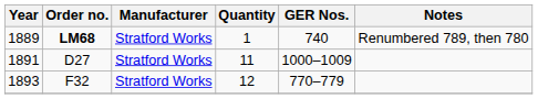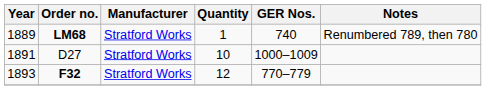 <table class=wikitable style=text-align:center>
 <tr>
 <th>Year</th>
 <th>Order no.</th>
 <th>Manufacturer</th>
 <th>Quantity</th>
 <th>GER Nos.</th>
 <th>Notes</th>
 </tr>
 <tr>
 <td>1889</td>
 <td><strong>LM68</strong></td>
 <td><a href='#'>Stratford Works</a></td>
 <td>1</td>
 <td>740</td>
 <td>Renumbered 789, then 780</td>
 </tr>
 <tr>
 <td>1891</td>
 <td>D27</td>
 <td><a href='#'>Stratford Works</a></td>
-<td>11</td>
+<td>10</td>
 <td>1000–1009</td>
 <td></td>
 </tr>
 <tr>
 <td>1893</td>
-<td>F32</td>
+<td><strong>F32</strong></td>
 <td><a href='#'>Stratford Works</a></td>
 <td>12</td>
 <td>770–779</td>
 <td></td>
 </tr>
 <tr>
 </tr>
 </table>
